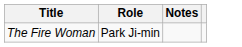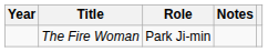 <table class="wikitable plainrowheaders sortable">
 <tr>
+<th scope="col">Year</th>
 <th scope="col">Title</th>
 <th scope="col">Role</th>
 <th scope="col">Notes</th>
 <th scope="col" class="unsortable"></th>
 </tr>
 <tr>
+<td></td>
 <td><em>The Fire Woman</em></td>
 <td>Park Ji-min</td>
 <td></td>
 <td style="text-align:center"></td>
 </tr>
 </table>
